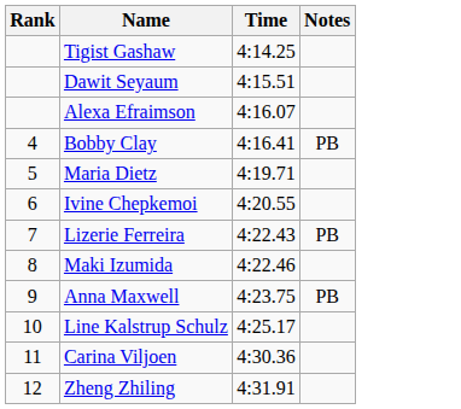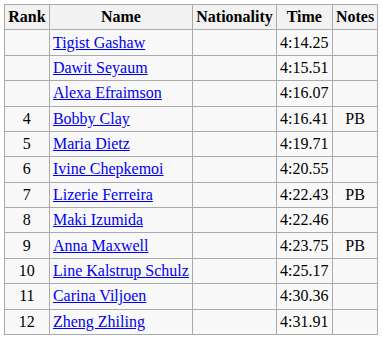 <table class="wikitable sortable" style="text-align:center">
 <tr>
 <th>Rank</th>
 <th>Name</th>
+<th>Nationality</th>
 <th>Time</th>
 <th>Notes</th>
 </tr>
 <tr>
 <td></td>
 <td align=left><a href='#'>Tigist Gashaw</a></td>
+<td align=left></td>
 <td>4:14.25</td>
 <td></td>
 </tr>
 <tr>
 <td></td>
 <td align=left><a href='#'>Dawit Seyaum</a></td>
+<td align=left></td>
 <td>4:15.51</td>
 <td></td>
 </tr>
 <tr>
 <td></td>
 <td align=left><a href='#'>Alexa Efraimson</a></td>
+<td align=left></td>
 <td>4:16.07</td>
 <td></td>
 </tr>
 <tr>
 <td>4</td>
 <td align=left><a href='#'>Bobby Clay</a></td>
+<td align=left></td>
 <td>4:16.41</td>
 <td>PB</td>
 </tr>
 <tr>
 <td>5</td>
 <td align=left><a href='#'>Maria Dietz</a></td>
+<td align=left></td>
 <td>4:19.71</td>
 <td></td>
 </tr>
 <tr>
 <td>6</td>
 <td align=left><a href='#'>Ivine Chepkemoi</a></td>
+<td align=left></td>
 <td>4:20.55</td>
 <td></td>
 </tr>
 <tr>
 <td>7</td>
 <td align=left><a href='#'>Lizerie Ferreira</a></td>
+<td align=left></td>
 <td>4:22.43</td>
 <td>PB</td>
 </tr>
 <tr>
 <td>8</td>
 <td align=left><a href='#'>Maki Izumida</a></td>
+<td align=left></td>
 <td>4:22.46</td>
 <td></td>
 </tr>
 <tr>
 <td>9</td>
 <td align=left><a href='#'>Anna Maxwell</a></td>
+<td align=left></td>
 <td>4:23.75</td>
 <td>PB</td>
 </tr>
 <tr>
 <td>10</td>
 <td align=left><a href='#'>Line Kalstrup Schulz</a></td>
+<td align=left></td>
 <td>4:25.17</td>
 <td></td>
 </tr>
 <tr>
 <td>11</td>
 <td align=left><a href='#'>Carina Viljoen</a></td>
+<td align=left></td>
 <td>4:30.36</td>
 <td></td>
 </tr>
 <tr>
 <td>12</td>
 <td align=left><a href='#'>Zheng Zhiling</a></td>
+<td align=left></td>
 <td>4:31.91</td>
 <td></td>
 </tr>
 </table>
